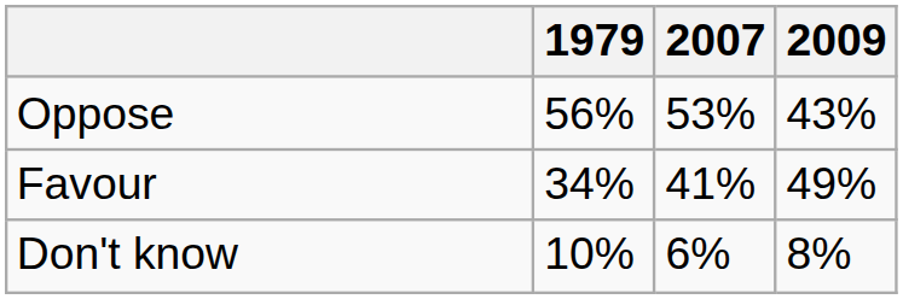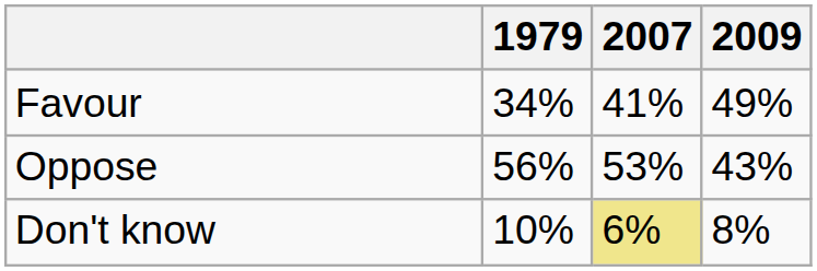 <table class="wikitable">
 <tr>
 <th width=180></th>
 <th>1979</th>
 <th>2007</th>
 <th>2009</th>
 </tr>
 <tr>
+<td>Favour</td>
+<td>34%</td>
+<td>41%</td>
+<td>49%</td>
+</tr>
+<tr>
 <td>Oppose</td>
 <td>56%</td>
 <td>53%</td>
 <td>43%</td>
 </tr>
 <tr>
-<td>Favour</td>
-<td>34%</td>
-<td>41%</td>
-<td>49%</td>
-</tr>
-<tr>
 <td>Don't know</td>
 <td>10%</td>
-<td>6%</td>
+<td style="background: khaki;">6%</td>
 <td>8%</td>
 </tr>
 </table>
